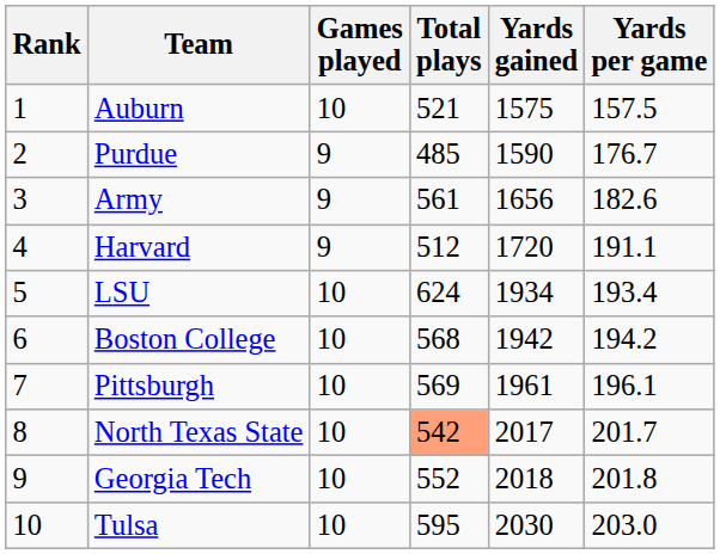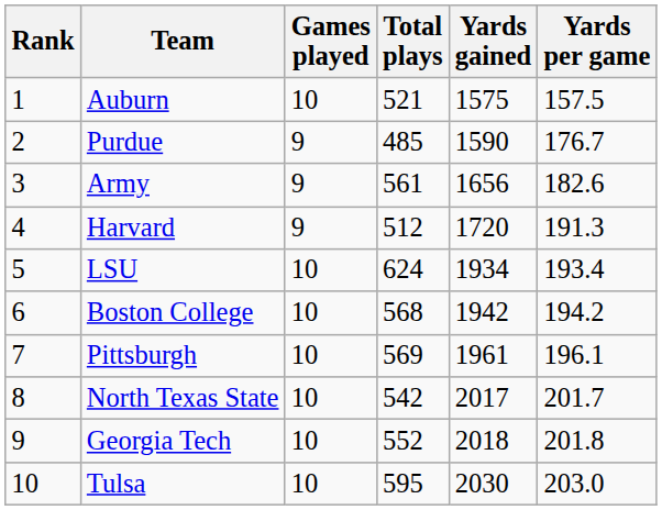 <table class="wikitable sortable">
 <tr>
 <th>Rank</th>
 <th>Team</th>
 <th>Games<br>played</th>
 <th>Total<br>plays</th>
 <th>Yards<br>gained</th>
 <th>Yards<br>per game</th>
 </tr>
 <tr>
 <td>1</td>
 <td><a href='#'>Auburn</a></td>
 <td>10</td>
 <td>521</td>
 <td>1575</td>
 <td>157.5</td>
 </tr>
 <tr>
 <td>2</td>
 <td><a href='#'>Purdue</a></td>
 <td>9</td>
 <td>485</td>
 <td>1590</td>
 <td>176.7</td>
 </tr>
 <tr>
 <td>3</td>
 <td><a href='#'>Army</a></td>
 <td>9</td>
 <td>561</td>
 <td>1656</td>
 <td>182.6</td>
 </tr>
 <tr>
 <td>4</td>
 <td><a href='#'>Harvard</a></td>
 <td>9</td>
 <td>512</td>
 <td>1720</td>
-<td>191.1</td>
+<td>191.3</td>
 </tr>
 <tr>
 <td>5</td>
 <td><a href='#'>LSU</a></td>
 <td>10</td>
 <td>624</td>
 <td>1934</td>
 <td>193.4</td>
 </tr>
 <tr>
 <td>6</td>
 <td><a href='#'>Boston College</a></td>
 <td>10</td>
 <td>568</td>
 <td>1942</td>
 <td>194.2</td>
 </tr>
 <tr>
 <td>7</td>
 <td><a href='#'>Pittsburgh</a></td>
 <td>10</td>
 <td>569</td>
 <td>1961</td>
 <td>196.1</td>
 </tr>
 <tr>
 <td>8</td>
 <td><a href='#'>North Texas State</a></td>
 <td>10</td>
-<td style="background: lightsalmon;">542</td>
+<td>542</td>
 <td>2017</td>
 <td>201.7</td>
 </tr>
 <tr>
 <td>9</td>
 <td><a href='#'>Georgia Tech</a></td>
 <td>10</td>
 <td>552</td>
 <td>2018</td>
 <td>201.8</td>
 </tr>
 <tr>
 <td>10</td>
 <td><a href='#'>Tulsa</a></td>
 <td>10</td>
 <td>595</td>
 <td>2030</td>
 <td>203.0</td>
 </tr>
 </table>
